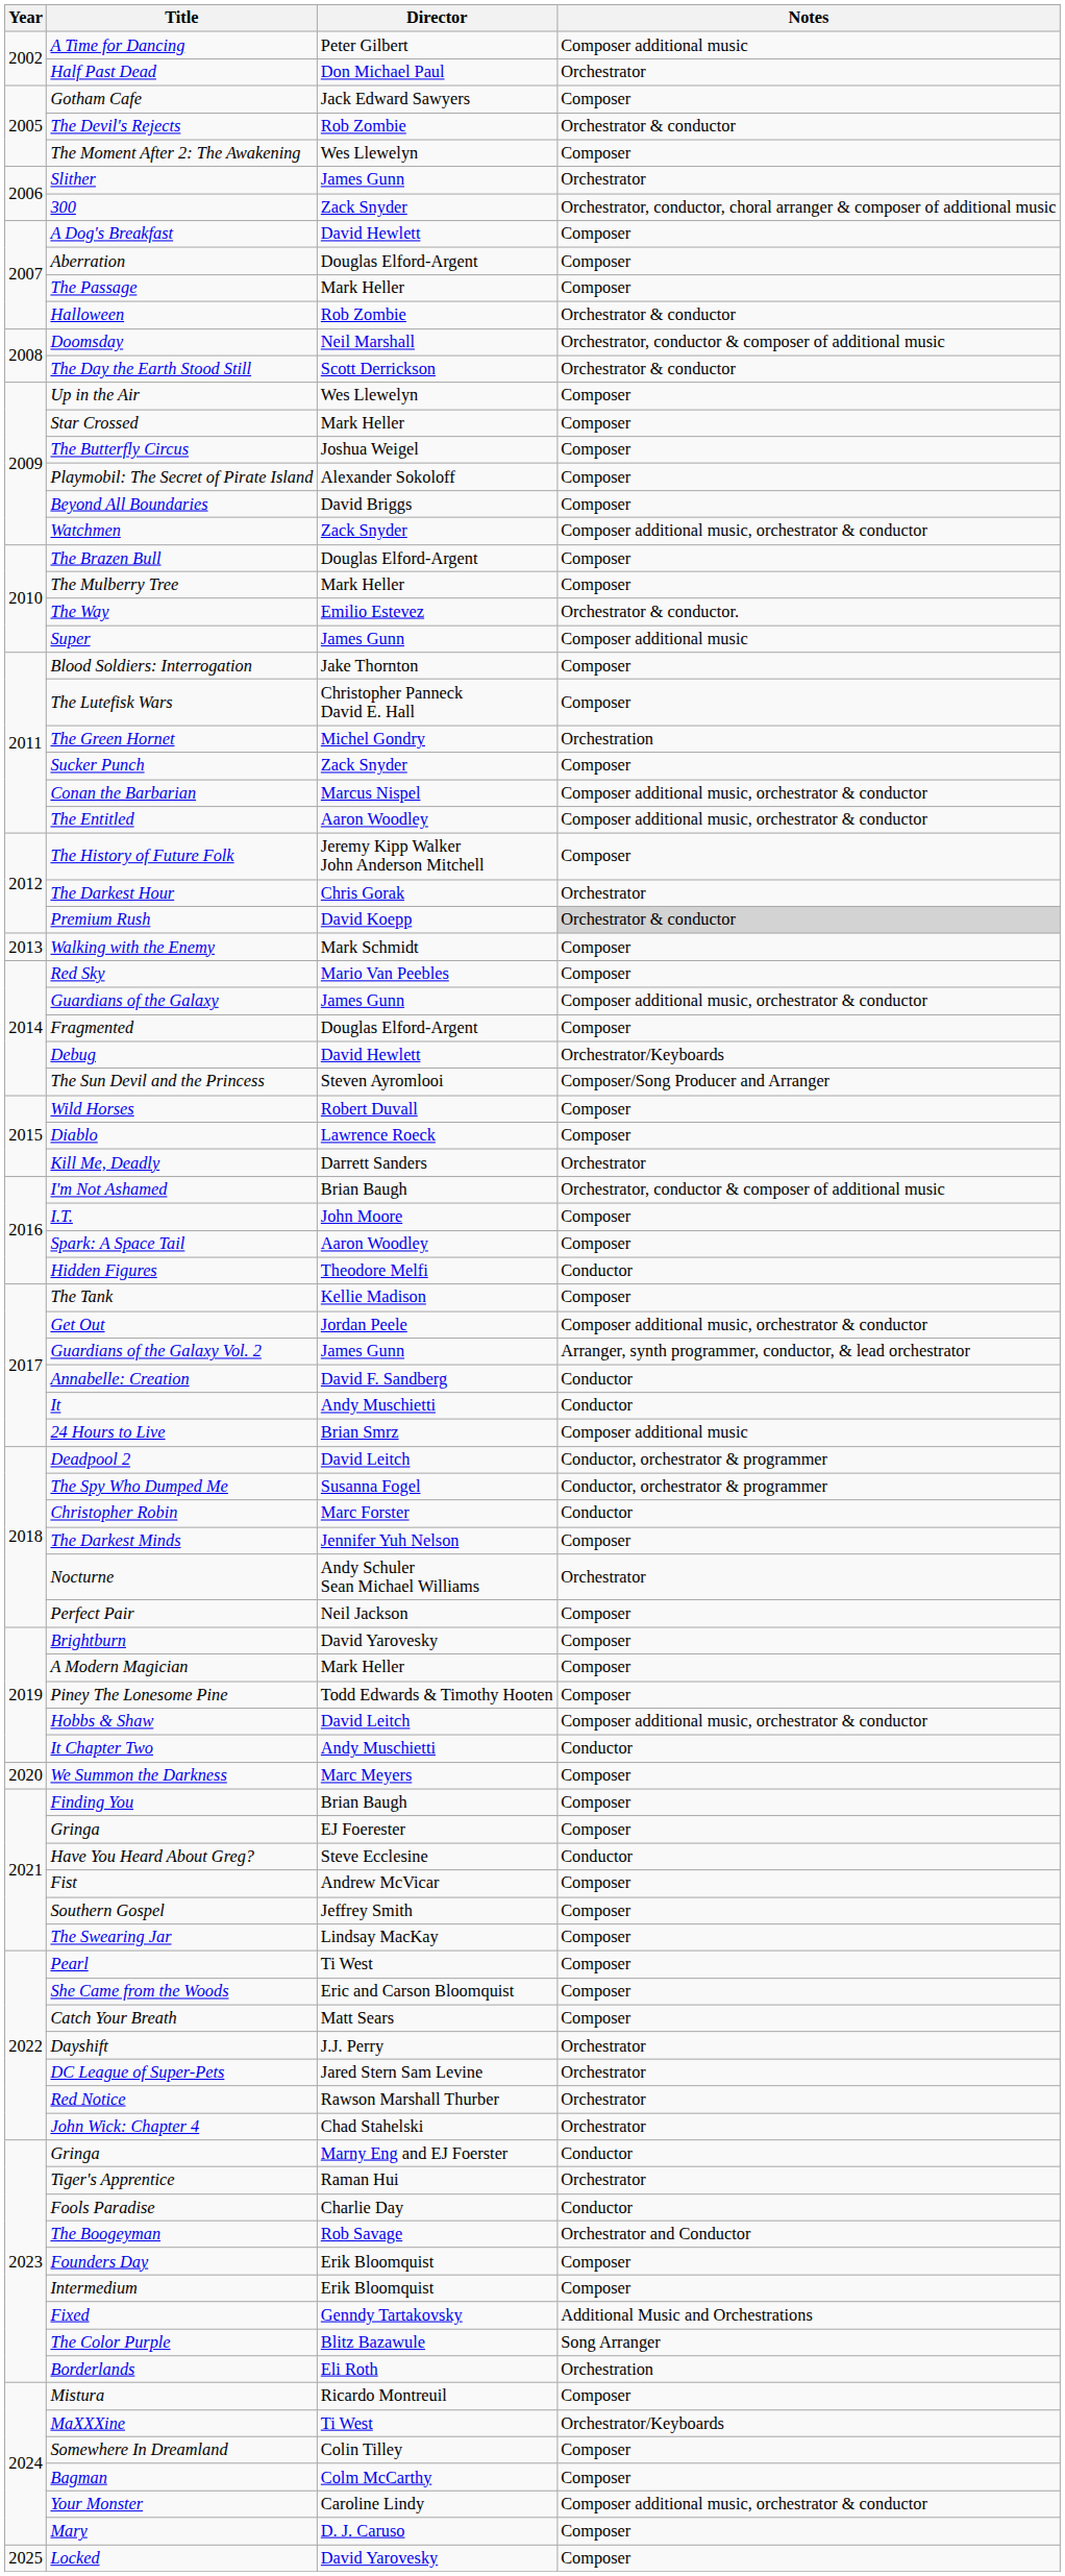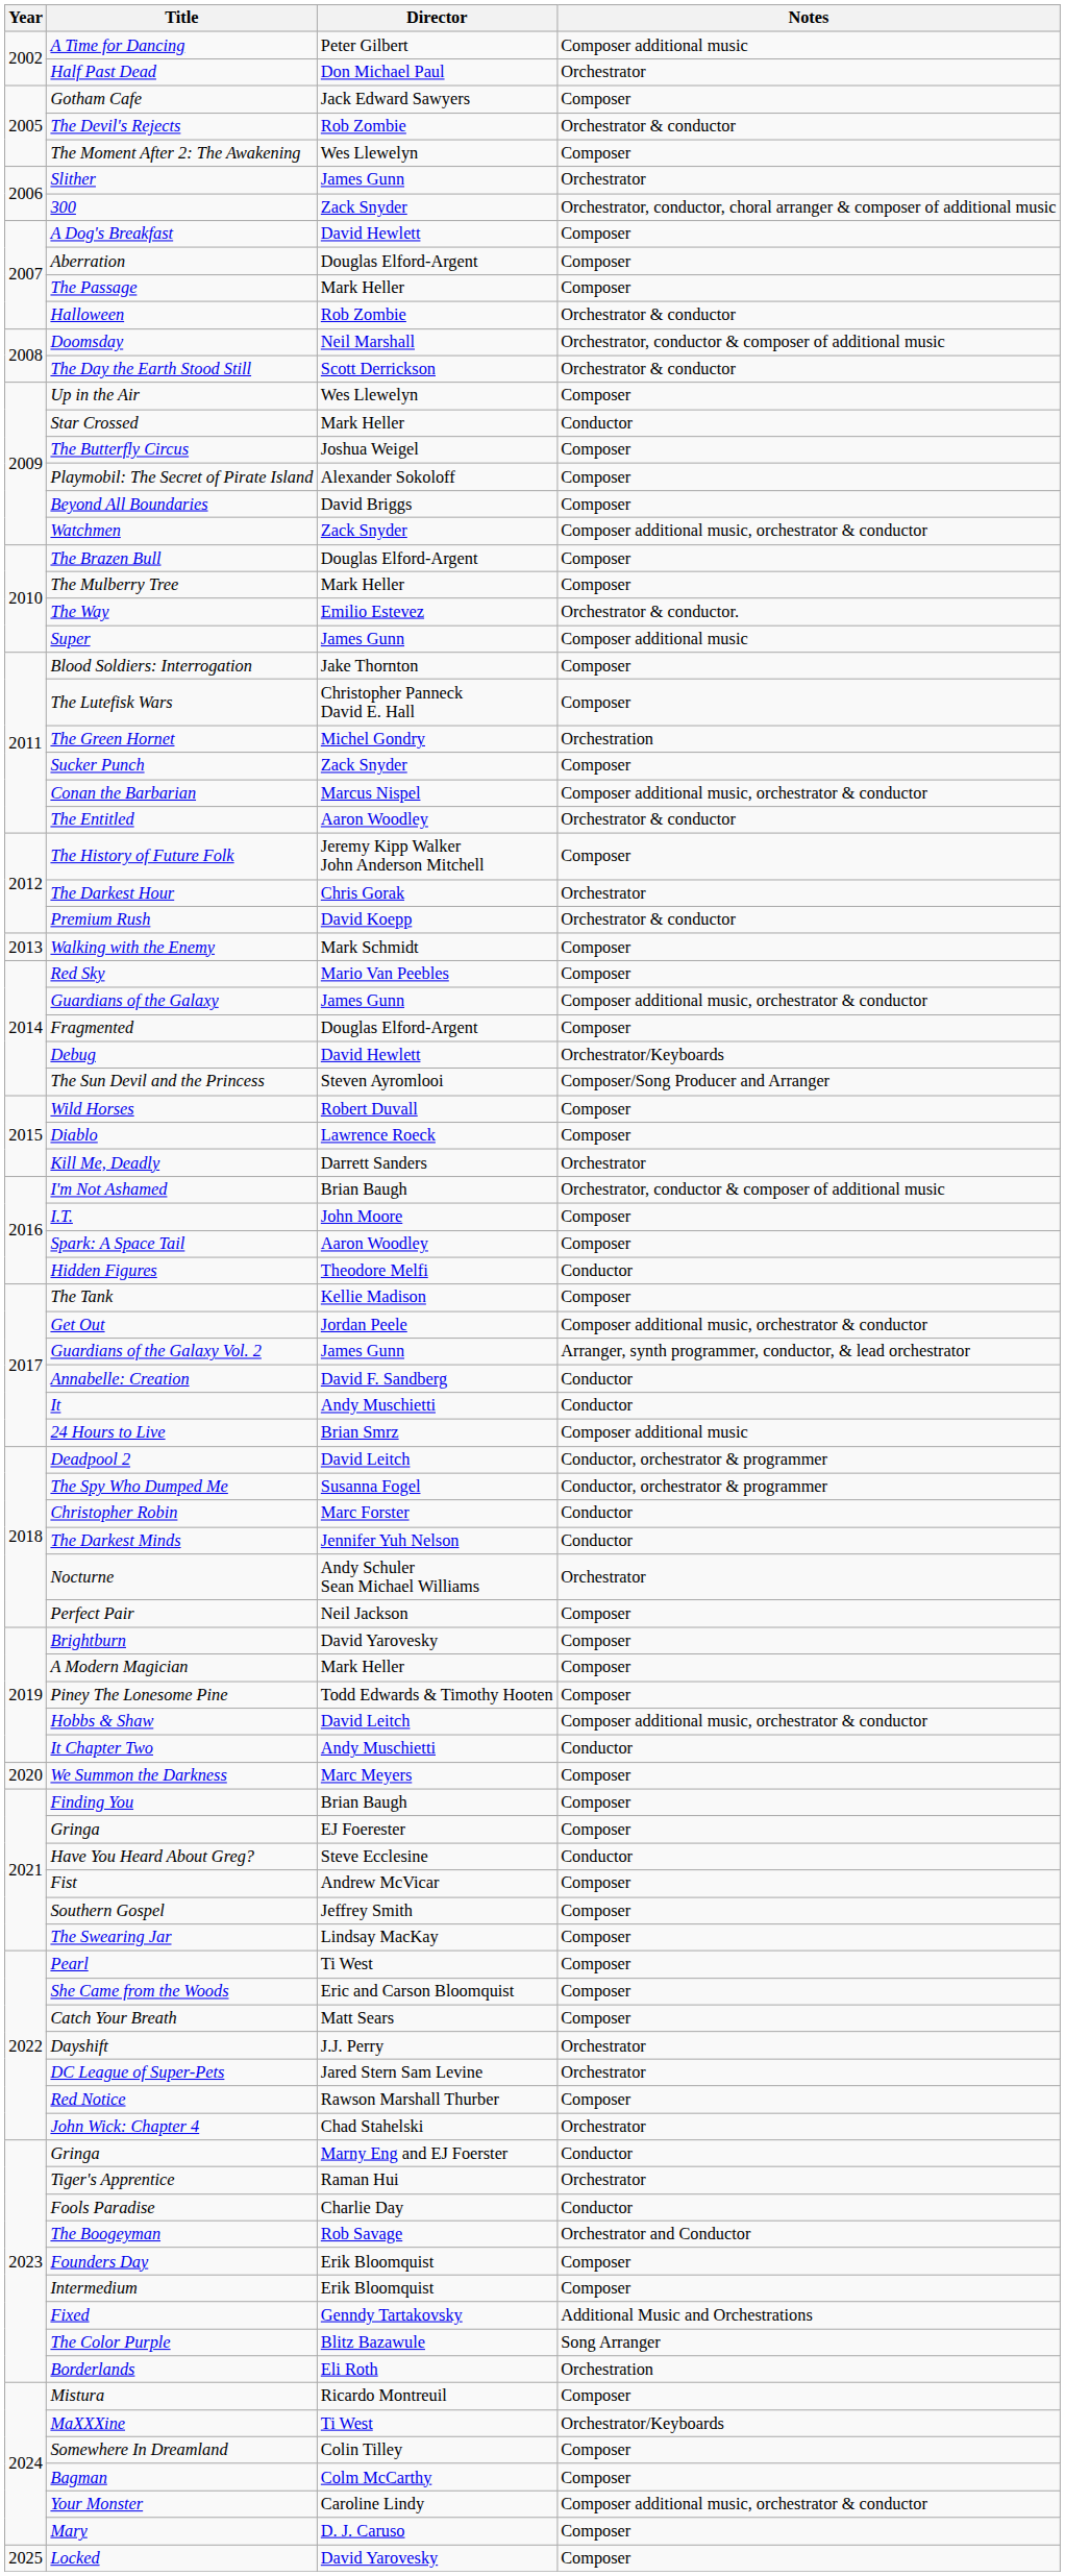 <table class="wikitable">
 <tr>
 <th>Year</th>
 <th>Title</th>
 <th>Director</th>
 <th>Notes</th>
 </tr>
 <tr>
 <td rowspan="2">2002</td>
 <td><em><a href='#'>A Time for Dancing</a></em></td>
 <td>Peter Gilbert</td>
 <td>Composer additional music</td>
 </tr>
 <tr>
 <td><em><a href='#'>Half Past Dead</a></em></td>
 <td><a href='#'>Don Michael Paul</a></td>
 <td>Orchestrator</td>
 </tr>
 <tr>
 <td rowspan="3">2005</td>
 <td><em>Gotham Cafe</em></td>
 <td>Jack Edward Sawyers</td>
 <td>Composer</td>
 </tr>
 <tr>
 <td><em><a href='#'>The Devil's Rejects</a></em></td>
 <td><a href='#'>Rob Zombie</a></td>
 <td>Orchestrator & conductor</td>
 </tr>
 <tr>
 <td><em>The Moment After 2: The Awakening</em></td>
 <td>Wes Llewelyn</td>
 <td>Composer</td>
 </tr>
 <tr>
 <td rowspan="2">2006</td>
 <td><em><a href='#'>Slither</a></em></td>
 <td><a href='#'>James Gunn</a></td>
 <td>Orchestrator</td>
 </tr>
 <tr>
 <td><em><a href='#'>300</a></em></td>
 <td><a href='#'>Zack Snyder</a></td>
 <td>Orchestrator, conductor, choral arranger & composer of additional music</td>
 </tr>
 <tr>
 <td rowspan="4">2007</td>
 <td><em><a href='#'>A Dog's Breakfast</a></em></td>
 <td><a href='#'>David Hewlett</a></td>
 <td>Composer</td>
 </tr>
 <tr>
 <td><em>Aberration</em></td>
 <td>Douglas Elford-Argent</td>
 <td>Composer</td>
 </tr>
 <tr>
 <td><em><a href='#'>The Passage</a></em></td>
 <td>Mark Heller</td>
 <td>Composer</td>
 </tr>
 <tr>
 <td><em><a href='#'>Halloween</a></em></td>
 <td><a href='#'>Rob Zombie</a></td>
 <td>Orchestrator & conductor</td>
 </tr>
 <tr>
 <td rowspan="2">2008</td>
 <td><em><a href='#'>Doomsday</a></em></td>
 <td><a href='#'>Neil Marshall</a></td>
 <td>Orchestrator, conductor & composer of additional music</td>
 </tr>
 <tr>
 <td><em><a href='#'>The Day the Earth Stood Still</a></em></td>
 <td><a href='#'>Scott Derrickson</a></td>
 <td>Orchestrator & conductor</td>
 </tr>
 <tr>
 <td rowspan="6">2009</td>
 <td><em>Up in the Air</em></td>
 <td>Wes Llewelyn</td>
 <td>Composer</td>
 </tr>
 <tr>
 <td><em>Star Crossed</em></td>
 <td>Mark Heller</td>
-<td>Composer</td>
+<td>Conductor</td>
 </tr>
 <tr>
 <td><em><a href='#'>The Butterfly Circus</a></em></td>
 <td>Joshua Weigel</td>
 <td>Composer</td>
 </tr>
 <tr>
 <td><em>Playmobil: The Secret of Pirate Island</em></td>
 <td>Alexander Sokoloff</td>
 <td>Composer</td>
 </tr>
 <tr>
 <td><em><a href='#'>Beyond All Boundaries</a></em></td>
 <td>David Briggs</td>
 <td>Composer</td>
 </tr>
 <tr>
 <td><em><a href='#'>Watchmen</a></em></td>
 <td><a href='#'>Zack Snyder</a></td>
 <td>Composer additional music, orchestrator & conductor</td>
 </tr>
 <tr>
 <td rowspan="4">2010</td>
 <td><em><a href='#'>The Brazen Bull</a></em></td>
 <td>Douglas Elford-Argent</td>
 <td>Composer</td>
 </tr>
 <tr>
 <td><em>The Mulberry Tree</em></td>
 <td>Mark Heller</td>
 <td>Composer</td>
 </tr>
 <tr>
 <td><em><a href='#'>The Way</a></em></td>
 <td><a href='#'>Emilio Estevez</a></td>
 <td>Orchestrator & conductor.</td>
 </tr>
 <tr>
 <td><em><a href='#'>Super</a></em></td>
 <td><a href='#'>James Gunn</a></td>
 <td>Composer additional music</td>
 </tr>
 <tr>
 <td rowspan="6">2011</td>
 <td><em>Blood Soldiers: Interrogation</em></td>
 <td>Jake Thornton</td>
 <td>Composer</td>
 </tr>
 <tr>
 <td><em>The Lutefisk Wars</em></td>
 <td>Christopher Panneck<br>David E. Hall</td>
 <td>Composer</td>
 </tr>
 <tr>
 <td><em><a href='#'>The Green Hornet</a></em></td>
 <td><a href='#'>Michel Gondry</a></td>
 <td>Orchestration</td>
 </tr>
 <tr>
 <td><em><a href='#'>Sucker Punch</a></em></td>
 <td><a href='#'>Zack Snyder</a></td>
 <td>Composer</td>
 </tr>
 <tr>
 <td><em><a href='#'>Conan the Barbarian</a></em></td>
 <td><a href='#'>Marcus Nispel</a></td>
 <td>Composer additional music, orchestrator & conductor</td>
 </tr>
 <tr>
 <td><em><a href='#'>The Entitled</a></em></td>
 <td><a href='#'>Aaron Woodley</a></td>
-<td>Composer additional music, orchestrator & conductor</td>
+<td>Orchestrator & conductor</td>
 </tr>
 <tr>
 <td rowspan="3">2012</td>
 <td><em><a href='#'>The History of Future Folk</a></em></td>
 <td>Jeremy Kipp Walker<br>John Anderson Mitchell</td>
 <td>Composer</td>
 </tr>
 <tr>
 <td><a href='#'><em>The Darkest Hour</em></a></td>
 <td><a href='#'>Chris Gorak</a></td>
 <td>Orchestrator</td>
 </tr>
 <tr>
 <td><em><a href='#'>Premium Rush</a></em></td>
 <td><a href='#'>David Koepp</a></td>
-<td style="background: lightgrey;">Orchestrator & conductor</td>
+<td>Orchestrator & conductor</td>
 </tr>
 <tr>
 <td>2013</td>
 <td><em><a href='#'>Walking with the Enemy</a></em></td>
 <td>Mark Schmidt</td>
 <td>Composer</td>
 </tr>
 <tr>
 <td rowspan="5">2014</td>
 <td><em><a href='#'>Red Sky</a></em></td>
 <td><a href='#'>Mario Van Peebles</a></td>
 <td>Composer</td>
 </tr>
 <tr>
 <td><em><a href='#'>Guardians of the Galaxy</a></em></td>
 <td><a href='#'>James Gunn</a></td>
 <td>Composer additional music, orchestrator & conductor</td>
 </tr>
 <tr>
 <td><em>Fragmented</em></td>
 <td>Douglas Elford-Argent</td>
 <td>Composer</td>
 </tr>
 <tr>
 <td><em><a href='#'>Debug</a></em></td>
 <td><a href='#'>David Hewlett</a></td>
 <td>Orchestrator/Keyboards</td>
 </tr>
 <tr>
 <td><em>The Sun Devil and the Princess</em></td>
 <td>Steven Ayromlooi</td>
 <td>Composer/Song Producer and Arranger</td>
 </tr>
 <tr>
 <td rowspan="3">2015</td>
 <td><em><a href='#'>Wild Horses</a></em></td>
 <td><a href='#'>Robert Duvall</a></td>
 <td>Composer</td>
 </tr>
 <tr>
 <td><em><a href='#'>Diablo</a></em></td>
 <td><a href='#'>Lawrence Roeck</a></td>
 <td>Composer</td>
 </tr>
 <tr>
 <td><em><a href='#'>Kill Me, Deadly</a></em></td>
 <td>Darrett Sanders</td>
 <td>Orchestrator</td>
 </tr>
 <tr>
 <td rowspan="4">2016</td>
 <td><em><a href='#'>I'm Not Ashamed</a></em></td>
 <td>Brian Baugh</td>
 <td>Orchestrator, conductor & composer of additional music</td>
 </tr>
 <tr>
 <td><em><a href='#'>I.T.</a></em></td>
 <td><a href='#'>John Moore</a></td>
 <td>Composer</td>
 </tr>
 <tr>
 <td><em><a href='#'>Spark: A Space Tail</a></em></td>
 <td><a href='#'>Aaron Woodley</a></td>
 <td>Composer</td>
 </tr>
 <tr>
 <td><em><a href='#'>Hidden Figures</a></em></td>
 <td><a href='#'>Theodore Melfi</a></td>
 <td>Conductor</td>
 </tr>
 <tr>
 <td rowspan="6">2017</td>
 <td><em>The Tank</em></td>
 <td><a href='#'>Kellie Madison</a></td>
 <td>Composer</td>
 </tr>
 <tr>
 <td><em><a href='#'>Get Out</a></em></td>
 <td><a href='#'>Jordan Peele</a></td>
 <td>Composer additional music, orchestrator & conductor</td>
 </tr>
 <tr>
 <td><em><a href='#'>Guardians of the Galaxy Vol. 2</a></em></td>
 <td><a href='#'>James Gunn</a></td>
 <td>Arranger, synth programmer, conductor, & lead orchestrator</td>
 </tr>
 <tr>
 <td><em><a href='#'>Annabelle: Creation</a></em></td>
 <td><a href='#'>David F. Sandberg</a></td>
 <td>Conductor</td>
 </tr>
 <tr>
 <td><em><a href='#'>It</a></em></td>
 <td><a href='#'>Andy Muschietti</a></td>
 <td>Conductor</td>
 </tr>
 <tr>
 <td><em><a href='#'>24 Hours to Live</a></em></td>
 <td><a href='#'>Brian Smrz</a></td>
 <td>Composer additional music</td>
 </tr>
 <tr>
 <td rowspan="6">2018</td>
 <td><em><a href='#'>Deadpool 2</a></em></td>
 <td><a href='#'>David Leitch</a></td>
 <td>Conductor, orchestrator & programmer</td>
 </tr>
 <tr>
 <td><em><a href='#'>The Spy Who Dumped Me</a></em></td>
 <td><a href='#'>Susanna Fogel</a></td>
 <td>Conductor, orchestrator & programmer</td>
 </tr>
 <tr>
 <td><em><a href='#'>Christopher Robin</a></em></td>
 <td><a href='#'>Marc Forster</a></td>
 <td>Conductor</td>
 </tr>
 <tr>
 <td><em><a href='#'>The Darkest Minds</a></em></td>
 <td><a href='#'>Jennifer Yuh Nelson</a></td>
-<td>Composer</td>
+<td>Conductor</td>
 </tr>
 <tr>
 <td><em>Nocturne</em></td>
 <td>Andy Schuler<br>Sean Michael Williams</td>
 <td>Orchestrator</td>
 </tr>
 <tr>
 <td><em>Perfect Pair</em></td>
 <td>Neil Jackson</td>
 <td>Composer</td>
 </tr>
 <tr>
 <td rowspan="5">2019</td>
 <td><em><a href='#'>Brightburn</a></em></td>
 <td>David Yarovesky</td>
 <td>Composer</td>
 </tr>
 <tr>
 <td><em>A Modern Magician</em></td>
 <td>Mark Heller</td>
 <td>Composer</td>
 </tr>
 <tr>
 <td><em>Piney The Lonesome Pine</em></td>
 <td>Todd Edwards & Timothy Hooten</td>
 <td>Composer</td>
 </tr>
 <tr>
 <td><em><a href='#'>Hobbs & Shaw</a></em></td>
 <td><a href='#'>David Leitch</a></td>
 <td>Composer additional music, orchestrator & conductor</td>
 </tr>
 <tr>
 <td><em><a href='#'>It Chapter Two</a></em></td>
 <td><a href='#'>Andy Muschietti</a></td>
 <td>Conductor</td>
 </tr>
 <tr>
 <td rowspan="1">2020</td>
 <td><em><a href='#'>We Summon the Darkness</a></em></td>
 <td><a href='#'>Marc Meyers</a></td>
 <td>Composer</td>
 </tr>
 <tr>
 <td rowspan="6">2021</td>
 <td><em><a href='#'>Finding You</a></em></td>
 <td>Brian Baugh</td>
 <td>Composer</td>
 </tr>
 <tr>
 <td><em>Gringa</em></td>
 <td>EJ Foerester</td>
 <td>Composer</td>
 </tr>
 <tr>
 <td><em>Have You Heard About Greg?</em></td>
 <td>Steve Ecclesine</td>
 <td>Conductor</td>
 </tr>
 <tr>
 <td><em>Fist</em></td>
 <td>Andrew McVicar</td>
 <td>Composer</td>
 </tr>
 <tr>
 <td><em>Southern Gospel</em></td>
 <td>Jeffrey Smith</td>
 <td>Composer</td>
 </tr>
 <tr>
 <td><em><a href='#'>The Swearing Jar</a></em></td>
 <td>Lindsay MacKay</td>
 <td>Composer</td>
 </tr>
 <tr>
 <td rowspan="7">2022</td>
 <td><em><a href='#'>Pearl</a></em></td>
 <td>Ti West</td>
 <td>Composer</td>
 </tr>
 <tr>
 <td><em><a href='#'>She Came from the Woods</a></em></td>
 <td>Eric and Carson Bloomquist</td>
 <td>Composer</td>
 </tr>
 <tr>
 <td><em>Catch Your Breath</em></td>
 <td>Matt Sears</td>
 <td>Composer</td>
 </tr>
 <tr>
 <td><em>Dayshift</em></td>
 <td>J.J. Perry</td>
 <td>Orchestrator</td>
 </tr>
 <tr>
 <td><em><a href='#'>DC League of Super-Pets</a></em></td>
 <td>Jared Stern Sam Levine</td>
 <td>Orchestrator</td>
 </tr>
 <tr>
 <td><em><a href='#'>Red Notice</a></em></td>
 <td>Rawson Marshall Thurber</td>
-<td>Orchestrator</td>
+<td>Composer</td>
 </tr>
 <tr>
 <td><em><a href='#'>John Wick: Chapter 4</a></em></td>
 <td>Chad Stahelski</td>
 <td>Orchestrator</td>
 </tr>
 <tr>
 <td rowspan="9">2023</td>
 <td><em>Gringa</em></td>
 <td><a href='#'>Marny Eng</a> and EJ Foerster</td>
 <td>Conductor</td>
 </tr>
 <tr>
 <td><em>Tiger's Apprentice</em></td>
 <td>Raman Hui</td>
 <td>Orchestrator</td>
 </tr>
 <tr>
 <td><em>Fools Paradise</em></td>
 <td>Charlie Day</td>
 <td>Conductor</td>
 </tr>
 <tr>
 <td><em><a href='#'>The Boogeyman</a></em></td>
 <td><a href='#'>Rob Savage</a></td>
 <td>Orchestrator and Conductor</td>
 </tr>
 <tr>
 <td><em><a href='#'>Founders Day</a></em></td>
 <td>Erik Bloomquist</td>
 <td>Composer</td>
 </tr>
 <tr>
 <td><em>Intermedium</em></td>
 <td>Erik Bloomquist</td>
 <td>Composer</td>
 </tr>
 <tr>
 <td><em><a href='#'>Fixed</a></em></td>
 <td><a href='#'>Genndy Tartakovsky</a></td>
 <td>Additional Music and Orchestrations</td>
 </tr>
 <tr>
 <td><em><a href='#'>The Color Purple</a></em></td>
 <td><a href='#'>Blitz Bazawule</a></td>
 <td>Song Arranger</td>
 </tr>
 <tr>
 <td><em><a href='#'>Borderlands</a></em></td>
 <td><a href='#'>Eli Roth</a></td>
 <td>Orchestration</td>
 </tr>
 <tr>
 <td rowspan="6">2024</td>
 <td><em>Mistura</em></td>
 <td>Ricardo Montreuil</td>
 <td>Composer</td>
 </tr>
 <tr>
 <td><em><a href='#'>MaXXXine</a></em></td>
 <td><a href='#'>Ti West</a></td>
 <td>Orchestrator/Keyboards</td>
 </tr>
 <tr>
 <td><em>Somewhere In Dreamland</em></td>
 <td>Colin Tilley</td>
 <td>Composer</td>
 </tr>
 <tr>
 <td><em><a href='#'>Bagman</a></em></td>
 <td><a href='#'>Colm McCarthy</a></td>
 <td>Composer</td>
 </tr>
 <tr>
 <td><em><a href='#'>Your Monster</a></em></td>
 <td>Caroline Lindy</td>
 <td>Composer additional music, orchestrator & conductor</td>
 </tr>
 <tr>
 <td><em><a href='#'>Mary</a></em></td>
 <td><a href='#'>D. J. Caruso</a></td>
 <td>Composer</td>
 </tr>
 <tr>
 <td rowspan="1">2025</td>
 <td><em><a href='#'>Locked</a></em></td>
 <td><a href='#'>David Yarovesky</a></td>
 <td>Composer</td>
 </tr>
 </table>
